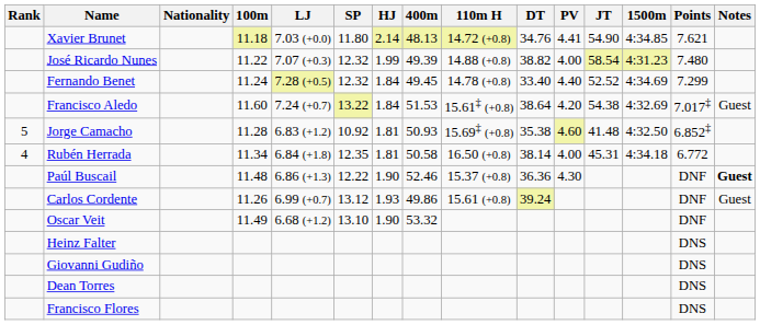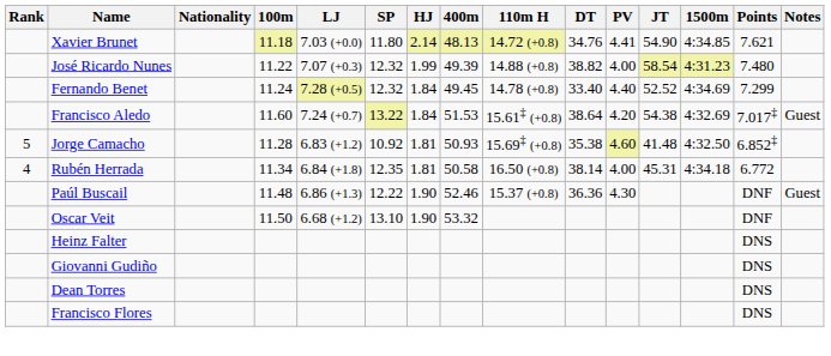 <table class="wikitable sortable" style="text-align:center">
 <tr>
 <th>Rank</th>
 <th>Name</th>
 <th>Nationality</th>
 <th>100m</th>
 <th>LJ</th>
 <th>SP</th>
 <th>HJ</th>
 <th>400m</th>
 <th>110m H</th>
 <th>DT</th>
 <th>PV</th>
 <th>JT</th>
 <th>1500m</th>
 <th>Points</th>
 <th>Notes</th>
 </tr>
 <tr>
 <td align=center></td>
 <td align=left><a href='#'>Xavier Brunet</a></td>
 <td align=left></td>
 <td bgcolor=#F2F5A9>11.18</td>
 <td>7.03 <small>(+0.0)</small></td>
 <td>11.80</td>
 <td bgcolor=#F2F5A9>2.14</td>
 <td bgcolor=#F2F5A9>48.13</td>
 <td bgcolor=#F2F5A9>14.72 <small>(+0.8)</small></td>
 <td>34.76</td>
 <td>4.41</td>
 <td>54.90</td>
 <td>4:34.85</td>
 <td>7.621</td>
 <td></td>
 </tr>
 <tr>
 <td align=center></td>
 <td align=left><a href='#'>José Ricardo Nunes</a></td>
 <td align=left></td>
 <td>11.22</td>
 <td>7.07 <small>(+0.3)</small></td>
 <td>12.32</td>
 <td>1.99</td>
 <td>49.39</td>
 <td>14.88 <small>(+0.8)</small></td>
 <td>38.82</td>
 <td>4.00</td>
 <td bgcolor=#F2F5A9>58.54</td>
 <td bgcolor=#F2F5A9>4:31.23</td>
 <td>7.480</td>
 <td></td>
 </tr>
 <tr>
 <td align=center></td>
 <td align=left><a href='#'>Fernando Benet</a></td>
 <td align=left></td>
 <td>11.24</td>
 <td bgcolor=#F2F5A9>7.28 <small>(+0.5)</small></td>
 <td>12.32</td>
 <td>1.84</td>
 <td>49.45</td>
 <td>14.78 <small>(+0.8)</small></td>
 <td>33.40</td>
 <td>4.40</td>
 <td>52.52</td>
 <td>4:34.69</td>
 <td>7.299</td>
 <td></td>
 </tr>
 <tr>
 <td align=center></td>
 <td align=left><a href='#'>Francisco Aledo</a></td>
 <td align=left></td>
 <td>11.60</td>
 <td>7.24 <small>(+0.7)</small></td>
 <td bgcolor=#F2F5A9>13.22</td>
 <td>1.84</td>
 <td>51.53</td>
 <td>15.61<sup>‡</sup> <small>(+0.8)</small></td>
 <td>38.64</td>
 <td>4.20</td>
 <td>54.38</td>
 <td>4:32.69</td>
 <td>7.017<sup>‡</sup></td>
 <td>Guest</td>
 </tr>
 <tr>
 <td align=center>5</td>
 <td align=left><a href='#'>Jorge Camacho</a></td>
 <td align=left></td>
 <td>11.28</td>
 <td>6.83 <small>(+1.2)</small></td>
 <td>10.92</td>
 <td>1.81</td>
 <td>50.93</td>
 <td>15.69<sup>‡</sup> <small>(+0.8)</small></td>
 <td>35.38</td>
 <td bgcolor=#F2F5A9>4.60</td>
 <td>41.48</td>
 <td>4:32.50</td>
 <td>6.852<sup>‡</sup></td>
 <td></td>
 </tr>
 <tr>
 <td align=center>4</td>
 <td align=left><a href='#'>Rubén Herrada</a></td>
 <td align=left></td>
 <td>11.34</td>
 <td>6.84 <small>(+1.8)</small></td>
 <td>12.35</td>
 <td>1.81</td>
 <td>50.58</td>
 <td>16.50 <small>(+0.8)</small></td>
 <td>38.14</td>
 <td>4.00</td>
 <td>45.31</td>
 <td>4:34.18</td>
 <td>6.772</td>
 <td></td>
 </tr>
 <tr>
 <td align=center></td>
 <td align=left><a href='#'>Paúl Buscail</a></td>
 <td align=left></td>
 <td>11.48</td>
 <td>6.86 <small>(+1.3)</small></td>
 <td>12.22</td>
 <td>1.90</td>
 <td>52.46</td>
 <td>15.37 <small>(+0.8)</small></td>
 <td>36.36</td>
 <td>4.30</td>
 <td></td>
 <td></td>
 <td>DNF</td>
-<td><strong>Guest</strong></td>
-</tr>
-<tr>
-<td align=center></td>
-<td align=left><a href='#'>Carlos Cordente</a></td>
-<td align=left></td>
-<td>11.26</td>
-<td>6.99 <small>(+0.7)</small></td>
-<td>13.12</td>
-<td>1.93</td>
-<td>49.86</td>
-<td>15.61 <small>(+0.8)</small></td>
-<td bgcolor=#F2F5A9>39.24</td>
-<td></td>
-<td></td>
-<td></td>
-<td>DNF</td>
 <td>Guest</td>
 </tr>
 <tr>
 <td align=center></td>
 <td align=left><a href='#'>Oscar Veit</a></td>
 <td align=left></td>
-<td>11.49</td>
+<td>11.50</td>
 <td>6.68 <small>(+1.2)</small></td>
 <td>13.10</td>
 <td>1.90</td>
 <td>53.32</td>
 <td></td>
 <td></td>
 <td></td>
 <td></td>
 <td></td>
 <td>DNF</td>
 <td></td>
 </tr>
 <tr>
 <td align=center></td>
 <td align=left><a href='#'>Heinz Falter</a></td>
 <td align=left></td>
 <td></td>
 <td></td>
 <td></td>
 <td></td>
 <td></td>
 <td></td>
 <td></td>
 <td></td>
 <td></td>
 <td></td>
 <td>DNS</td>
 <td></td>
 </tr>
 <tr>
 <td align=center></td>
 <td align=left><a href='#'>Giovanni Gudiño</a></td>
 <td align=left></td>
 <td></td>
 <td></td>
 <td></td>
 <td></td>
 <td></td>
 <td></td>
 <td></td>
 <td></td>
 <td></td>
 <td></td>
 <td>DNS</td>
 <td></td>
 </tr>
 <tr>
 <td align=center></td>
 <td align=left><a href='#'>Dean Torres</a></td>
 <td align=left></td>
 <td></td>
 <td></td>
 <td></td>
 <td></td>
 <td></td>
 <td></td>
 <td></td>
 <td></td>
 <td></td>
 <td></td>
 <td>DNS</td>
 <td></td>
 </tr>
 <tr>
 <td align=center></td>
 <td align=left><a href='#'>Francisco Flores</a></td>
 <td align=left></td>
 <td></td>
 <td></td>
 <td></td>
 <td></td>
 <td></td>
 <td></td>
 <td></td>
 <td></td>
 <td></td>
 <td></td>
 <td>DNS</td>
 <td></td>
 </tr>
 </table>
